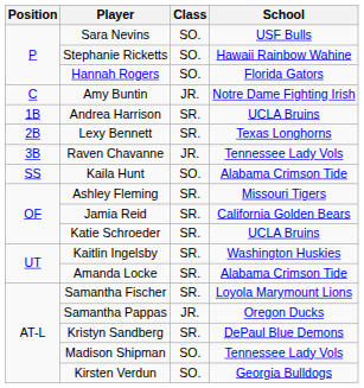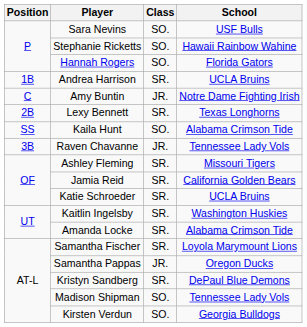 <table class="wikitable">
 <tr>
 <th>Position</th>
 <th>Player</th>
 <th>Class</th>
 <th>School</th>
 </tr>
 <tr align=center>
 <td rowspan=3><a href='#'>P</a></td>
 <td>Sara Nevins</td>
 <td>SO.</td>
 <td><a href='#'>USF Bulls</a></td>
 </tr>
 <tr align=center>
 <td>Stephanie Ricketts</td>
 <td>SO.</td>
 <td><a href='#'>Hawaii Rainbow Wahine</a></td>
 </tr>
 <tr align=center>
 <td><a href='#'>Hannah Rogers</a></td>
 <td>SO.</td>
 <td><a href='#'>Florida Gators</a></td>
 </tr>
 <tr align=center>
+<td rowspan=1><a href='#'>1B</a></td>
+<td>Andrea Harrison</td>
+<td>SR.</td>
+<td><a href='#'>UCLA Bruins</a></td>
+</tr>
+<tr align=center>
 <td rowspan=1><a href='#'>C</a></td>
 <td>Amy Buntin</td>
 <td>JR.</td>
 <td><a href='#'>Notre Dame Fighting Irish</a></td>
-</tr>
-<tr align=center>
-<td rowspan=1><a href='#'>1B</a></td>
-<td>Andrea Harrison</td>
-<td>SR.</td>
-<td><a href='#'>UCLA Bruins</a></td>
 </tr>
 <tr align=center>
 <td rowspan=1><a href='#'>2B</a></td>
 <td>Lexy Bennett</td>
 <td>SR.</td>
 <td><a href='#'>Texas Longhorns</a></td>
 </tr>
 <tr align=center>
+<td rowspan=1><a href='#'>SS</a></td>
+<td>Kaila Hunt</td>
+<td>SO.</td>
+<td><a href='#'>Alabama Crimson Tide</a></td>
+</tr>
+<tr align=center>
 <td rowspan=1><a href='#'>3B</a></td>
 <td>Raven Chavanne</td>
 <td>JR.</td>
 <td><a href='#'>Tennessee Lady Vols</a></td>
-</tr>
-<tr align=center>
-<td rowspan=1><a href='#'>SS</a></td>
-<td>Kaila Hunt</td>
-<td>SO.</td>
-<td><a href='#'>Alabama Crimson Tide</a></td>
 </tr>
 <tr align=center>
 <td rowspan=3><a href='#'>OF</a></td>
 <td>Ashley Fleming</td>
 <td>SR.</td>
 <td><a href='#'>Missouri Tigers</a></td>
 </tr>
 <tr align=center>
 <td>Jamia Reid</td>
 <td>SR.</td>
 <td><a href='#'>California Golden Bears</a></td>
 </tr>
 <tr align=center>
 <td>Katie Schroeder</td>
 <td>SR.</td>
 <td><a href='#'>UCLA Bruins</a></td>
 </tr>
 <tr align=center>
 <td rowspan=2><a href='#'>UT</a></td>
 <td>Kaitlin Ingelsby</td>
 <td>SR.</td>
 <td><a href='#'>Washington Huskies</a></td>
 </tr>
 <tr align=center>
 <td>Amanda Locke</td>
 <td>SR.</td>
 <td><a href='#'>Alabama Crimson Tide</a></td>
 </tr>
 <tr align=center>
 <td rowspan=5>AT-L</td>
 <td>Samantha Fischer</td>
 <td>SR.</td>
 <td><a href='#'>Loyola Marymount Lions</a></td>
 </tr>
 <tr align=center>
 <td>Samantha Pappas</td>
 <td>JR.</td>
 <td><a href='#'>Oregon Ducks</a></td>
 </tr>
 <tr align=center>
 <td>Kristyn Sandberg</td>
 <td>SR.</td>
 <td><a href='#'>DePaul Blue Demons</a></td>
 </tr>
 <tr align=center>
 <td>Madison Shipman</td>
 <td>SO.</td>
 <td><a href='#'>Tennessee Lady Vols</a></td>
 </tr>
 <tr align=center>
 <td>Kirsten Verdun</td>
 <td>SO.</td>
 <td><a href='#'>Georgia Bulldogs</a></td>
 </tr>
 </table>
